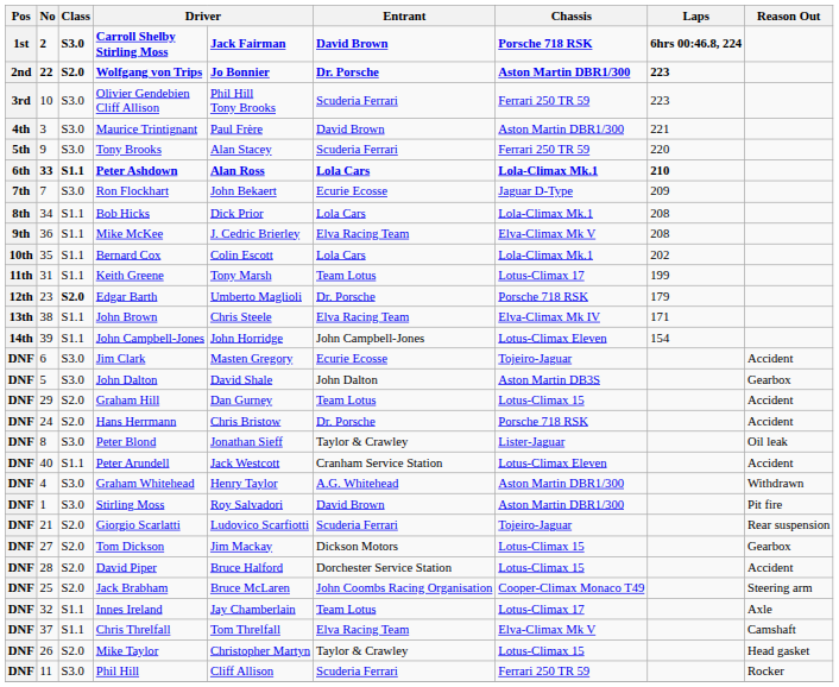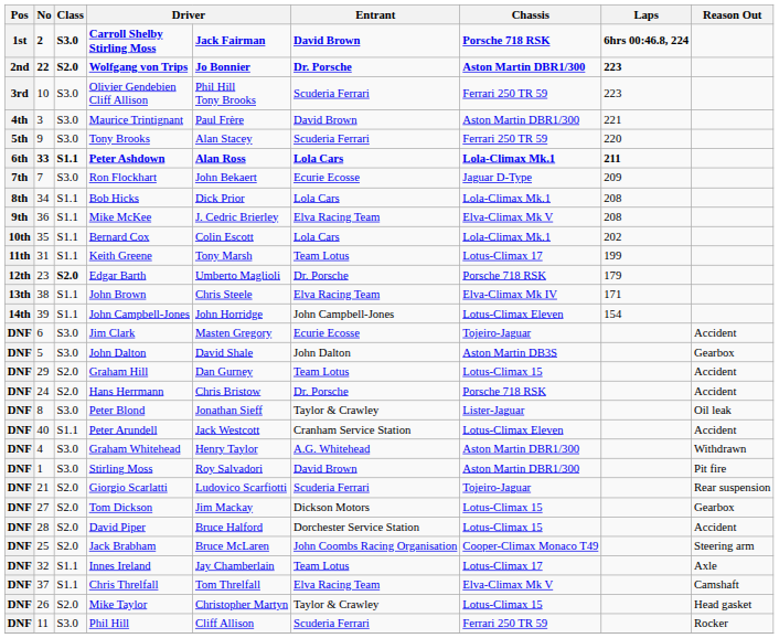 <table class="wikitable" style="font-size: 95%;">
 <tr>
 <th>Pos</th>
 <th>No</th>
 <th>Class</th>
 <th colspan=2>Driver</th>
 <th>Entrant</th>
 <th>Chassis</th>
 <th>Laps</th>
 <th>Reason Out</th>
 </tr>
 <tr>
 <th><strong>1st</strong></th>
 <td><strong>2</strong></td>
 <td><strong>S3.0</strong></td>
 <td> <strong><a href='#'>Carroll Shelby</a> </strong><br> <strong><a href='#'>Stirling Moss</a> </strong></td>
 <td> <strong><a href='#'>Jack Fairman</a> </strong></td>
 <td><strong><a href='#'>David Brown</a> </strong></td>
 <td><strong><a href='#'>Porsche 718 RSK</a> </strong></td>
 <td><strong>6hrs 00:46.8, 224</strong></td>
 <td></td>
 </tr>
 <tr>
 <th><strong>2nd</strong></th>
 <td><strong>22</strong></td>
 <td><strong>S2.0</strong></td>
 <td> <strong><a href='#'>Wolfgang von Trips</a> </strong></td>
 <td> <strong><a href='#'>Jo Bonnier</a> </strong></td>
 <td><strong><a href='#'>Dr. Porsche</a></strong></td>
 <td><strong><a href='#'>Aston Martin DBR1/300</a> </strong></td>
 <td><strong>223</strong></td>
 <td></td>
 </tr>
 <tr>
 <th>3rd</th>
 <td>10</td>
 <td>S3.0</td>
 <td> <a href='#'>Olivier Gendebien</a><br> <a href='#'>Cliff Allison</a></td>
 <td> <a href='#'>Phil Hill</a><br> <a href='#'>Tony Brooks</a></td>
 <td><a href='#'>Scuderia Ferrari</a></td>
 <td><a href='#'>Ferrari 250 TR 59</a></td>
 <td>223</td>
 <td></td>
 </tr>
 <tr>
 <th>4th</th>
 <td>3</td>
 <td>S3.0</td>
 <td> <a href='#'>Maurice Trintignant</a></td>
 <td> <a href='#'>Paul Frère</a></td>
 <td><a href='#'>David Brown</a></td>
 <td><a href='#'>Aston Martin DBR1/300</a></td>
 <td>221</td>
 <td></td>
 </tr>
 <tr>
 <th>5th</th>
 <td>9</td>
 <td>S3.0</td>
 <td> <a href='#'>Tony Brooks</a></td>
 <td> <a href='#'>Alan Stacey</a></td>
 <td><a href='#'>Scuderia Ferrari</a></td>
 <td><a href='#'>Ferrari 250 TR 59</a></td>
 <td>220</td>
 <td></td>
 </tr>
 <tr>
 <th><strong>6th</strong></th>
 <td><strong>33</strong></td>
 <td><strong>S1.1</strong></td>
 <td> <strong><a href='#'>Peter Ashdown</a> </strong></td>
 <td> <strong><a href='#'>Alan Ross</a></strong></td>
 <td><strong><a href='#'>Lola Cars</a></strong></td>
 <td><strong><a href='#'>Lola-Climax Mk.1</a> </strong></td>
-<td><strong>210</strong></td>
+<td><strong>211</strong></td>
 <td></td>
 </tr>
 <tr>
 <th>7th</th>
 <td>7</td>
 <td>S3.0</td>
 <td> <a href='#'>Ron Flockhart</a></td>
 <td> <a href='#'>John Bekaert</a></td>
 <td><a href='#'>Ecurie Ecosse</a></td>
 <td><a href='#'>Jaguar D-Type</a></td>
 <td>209</td>
 <td></td>
 </tr>
 <tr>
 <th>8th</th>
 <td>34</td>
 <td>S1.1</td>
 <td> <a href='#'>Bob Hicks</a></td>
 <td> <a href='#'>Dick Prior</a></td>
 <td><a href='#'>Lola Cars</a></td>
 <td><a href='#'>Lola-Climax Mk.1</a></td>
 <td>208</td>
 <td></td>
 </tr>
 <tr>
 <th>9th</th>
 <td>36</td>
 <td>S1.1</td>
 <td> <a href='#'>Mike McKee</a></td>
 <td> <a href='#'>J. Cedric Brierley</a></td>
 <td><a href='#'>Elva Racing Team</a></td>
 <td><a href='#'>Elva-Climax Mk V</a></td>
 <td>208</td>
 <td></td>
 </tr>
 <tr>
 <th>10th</th>
 <td>35</td>
 <td>S1.1</td>
 <td> <a href='#'>Bernard Cox</a></td>
 <td> <a href='#'>Colin Escott</a></td>
 <td><a href='#'>Lola Cars</a></td>
 <td><a href='#'>Lola-Climax Mk.1</a></td>
 <td>202</td>
 <td></td>
 </tr>
 <tr>
 <th>11th</th>
 <td>31</td>
 <td>S1.1</td>
 <td> <a href='#'>Keith Greene</a></td>
 <td> <a href='#'>Tony Marsh</a></td>
 <td><a href='#'>Team Lotus</a></td>
 <td><a href='#'>Lotus-Climax 17</a></td>
 <td>199</td>
 <td></td>
 </tr>
 <tr>
 <th>12th</th>
 <td>23</td>
 <td><strong>S2.0</strong></td>
 <td> <a href='#'>Edgar Barth</a></td>
 <td> <a href='#'>Umberto Maglioli</a></td>
 <td><a href='#'>Dr. Porsche</a></td>
 <td><a href='#'>Porsche 718 RSK</a></td>
 <td>179</td>
 <td></td>
 </tr>
 <tr>
 <th>13th</th>
 <td>38</td>
 <td>S1.1</td>
 <td> <a href='#'>John Brown</a></td>
 <td> <a href='#'>Chris Steele</a></td>
 <td><a href='#'>Elva Racing Team</a></td>
 <td><a href='#'>Elva-Climax Mk IV</a></td>
 <td>171</td>
 <td></td>
 </tr>
 <tr>
 <th>14th</th>
 <td>39</td>
 <td>S1.1</td>
 <td> <a href='#'>John Campbell-Jones</a></td>
 <td> <a href='#'>John Horridge</a></td>
 <td>John Campbell-Jones</td>
 <td><a href='#'>Lotus-Climax Eleven</a></td>
 <td>154</td>
 <td></td>
 </tr>
 <tr>
 <th>DNF</th>
 <td>6</td>
 <td>S3.0</td>
 <td> <a href='#'>Jim Clark</a></td>
 <td> <a href='#'>Masten Gregory</a></td>
 <td><a href='#'>Ecurie Ecosse</a></td>
 <td><a href='#'>Tojeiro-Jaguar</a></td>
 <td></td>
 <td>Accident</td>
 </tr>
 <tr>
 <th>DNF</th>
 <td>5</td>
 <td>S3.0</td>
 <td> <a href='#'>John Dalton</a></td>
 <td> <a href='#'>David Shale</a></td>
 <td>John Dalton</td>
 <td><a href='#'>Aston Martin DB3S</a></td>
 <td></td>
 <td>Gearbox</td>
 </tr>
 <tr>
 <th>DNF</th>
 <td>29</td>
 <td>S2.0</td>
 <td> <a href='#'>Graham Hill</a></td>
 <td> <a href='#'>Dan Gurney</a></td>
 <td><a href='#'>Team Lotus</a></td>
 <td><a href='#'>Lotus-Climax 15</a></td>
 <td></td>
 <td>Accident</td>
 </tr>
 <tr>
 <th>DNF</th>
 <td>24</td>
 <td>S2.0</td>
 <td> <a href='#'>Hans Herrmann</a></td>
 <td> <a href='#'>Chris Bristow</a></td>
 <td><a href='#'>Dr. Porsche</a></td>
 <td><a href='#'>Porsche 718 RSK</a></td>
 <td></td>
 <td>Accident</td>
 </tr>
 <tr>
 <th>DNF</th>
 <td>8</td>
 <td>S3.0</td>
 <td> <a href='#'>Peter Blond</a></td>
 <td> <a href='#'>Jonathan Sieff</a></td>
 <td>Taylor & Crawley</td>
 <td><a href='#'>Lister-Jaguar</a></td>
 <td></td>
 <td>Oil leak</td>
 </tr>
 <tr>
 <th>DNF</th>
 <td>40</td>
 <td>S1.1</td>
 <td> <a href='#'>Peter Arundell</a></td>
 <td> <a href='#'>Jack Westcott</a></td>
 <td>Cranham Service Station</td>
 <td><a href='#'>Lotus-Climax Eleven</a></td>
 <td></td>
 <td>Accident</td>
 </tr>
 <tr>
 <th>DNF</th>
 <td>4</td>
 <td>S3.0</td>
 <td> <a href='#'>Graham Whitehead</a></td>
 <td> <a href='#'>Henry Taylor</a></td>
 <td><a href='#'>A.G. Whitehead</a></td>
 <td><a href='#'>Aston Martin DBR1/300</a></td>
 <td></td>
 <td>Withdrawn</td>
 </tr>
 <tr>
 <th>DNF</th>
 <td>1</td>
 <td>S3.0</td>
 <td> <a href='#'>Stirling Moss</a></td>
 <td> <a href='#'>Roy Salvadori</a></td>
 <td><a href='#'>David Brown</a></td>
 <td><a href='#'>Aston Martin DBR1/300</a></td>
 <td></td>
 <td>Pit fire</td>
 </tr>
 <tr>
 <th>DNF</th>
 <td>21</td>
 <td>S2.0</td>
 <td> <a href='#'>Giorgio Scarlatti</a></td>
 <td> <a href='#'>Ludovico Scarfiotti</a></td>
 <td><a href='#'>Scuderia Ferrari</a></td>
 <td><a href='#'>Tojeiro-Jaguar</a></td>
 <td></td>
 <td>Rear suspension</td>
 </tr>
 <tr>
 <th>DNF</th>
 <td>27</td>
 <td>S2.0</td>
 <td> <a href='#'>Tom Dickson</a></td>
 <td> <a href='#'>Jim Mackay</a></td>
 <td>Dickson Motors</td>
 <td><a href='#'>Lotus-Climax 15</a></td>
 <td></td>
 <td>Gearbox</td>
 </tr>
 <tr>
 <th>DNF</th>
 <td>28</td>
 <td>S2.0</td>
 <td> <a href='#'>David Piper</a></td>
 <td> <a href='#'>Bruce Halford</a></td>
 <td>Dorchester Service Station</td>
 <td><a href='#'>Lotus-Climax 15</a></td>
 <td></td>
 <td>Accident</td>
 </tr>
 <tr>
 <th>DNF</th>
 <td>25</td>
 <td>S2.0</td>
 <td> <a href='#'>Jack Brabham</a></td>
 <td> <a href='#'>Bruce McLaren</a></td>
 <td><a href='#'>John Coombs Racing Organisation</a></td>
 <td><a href='#'>Cooper-Climax Monaco T49</a></td>
 <td></td>
 <td>Steering arm</td>
 </tr>
 <tr>
 <th>DNF</th>
 <td>32</td>
 <td>S1.1</td>
 <td> <a href='#'>Innes Ireland</a></td>
 <td> <a href='#'>Jay Chamberlain</a></td>
 <td><a href='#'>Team Lotus</a></td>
 <td><a href='#'>Lotus-Climax 17</a></td>
 <td></td>
 <td>Axle</td>
 </tr>
 <tr>
 <th>DNF</th>
 <td>37</td>
 <td>S1.1</td>
 <td> <a href='#'>Chris Threlfall</a></td>
 <td> <a href='#'>Tom Threlfall</a></td>
 <td><a href='#'>Elva Racing Team</a></td>
 <td><a href='#'>Elva-Climax Mk V</a></td>
 <td></td>
 <td>Camshaft</td>
 </tr>
 <tr>
 <th>DNF</th>
 <td>26</td>
 <td>S2.0</td>
 <td> <a href='#'>Mike Taylor</a></td>
 <td> <a href='#'>Christopher Martyn</a></td>
 <td>Taylor & Crawley</td>
 <td><a href='#'>Lotus-Climax 15</a></td>
 <td></td>
 <td>Head gasket</td>
 </tr>
 <tr>
 <th>DNF</th>
 <td>11</td>
 <td>S3.0</td>
 <td> <a href='#'>Phil Hill</a></td>
 <td> <a href='#'>Cliff Allison</a></td>
 <td><a href='#'>Scuderia Ferrari</a></td>
 <td><a href='#'>Ferrari 250 TR 59</a></td>
 <td></td>
 <td>Rocker</td>
 </tr>
 <tr>
 </tr>
 </table>
